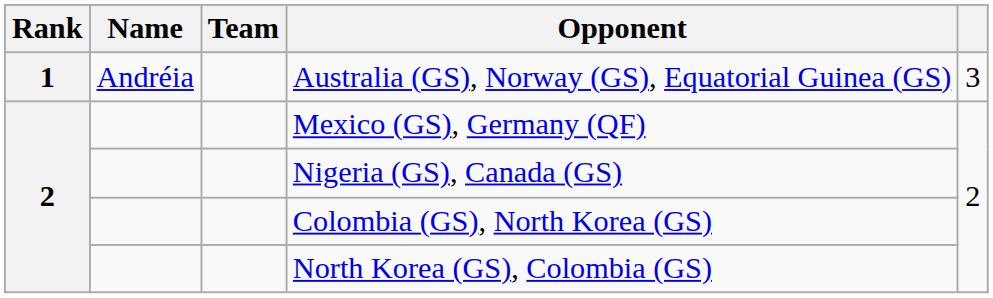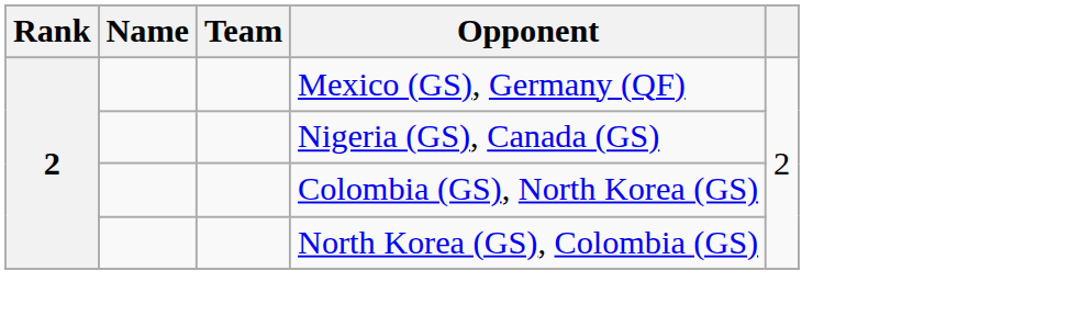 <table class="wikitable sortable">
 <tr>
 <th>Rank</th>
 <th>Name</th>
 <th>Team</th>
 <th class="unsortable">Opponent</th>
 <th></th>
-</tr>
-<tr>
-<th rowspan=1 align=center>1</th>
-<td><a href='#'>Andréia</a></td>
-<td></td>
-<td><a href='#'>Australia (GS)</a>, <a href='#'>Norway (GS)</a>, <a href='#'>Equatorial Guinea (GS)</a></td>
-<td align=center>3</td>
 </tr>
 <tr>
 <th rowspan=4>2</th>
 <td></td>
 <td></td>
 <td><a href='#'>Mexico (GS)</a>, <a href='#'>Germany (QF)</a></td>
 <td rowspan=4 align=center>2</td>
 </tr>
 <tr>
 <td></td>
 <td></td>
 <td><a href='#'>Nigeria (GS)</a>, <a href='#'>Canada (GS)</a></td>
 </tr>
 <tr>
 <td></td>
 <td></td>
 <td><a href='#'>Colombia (GS)</a>, <a href='#'>North Korea (GS)</a></td>
 </tr>
 <tr>
 <td></td>
 <td></td>
 <td><a href='#'>North Korea (GS)</a>, <a href='#'>Colombia (GS)</a></td>
 </tr>
 </table>
